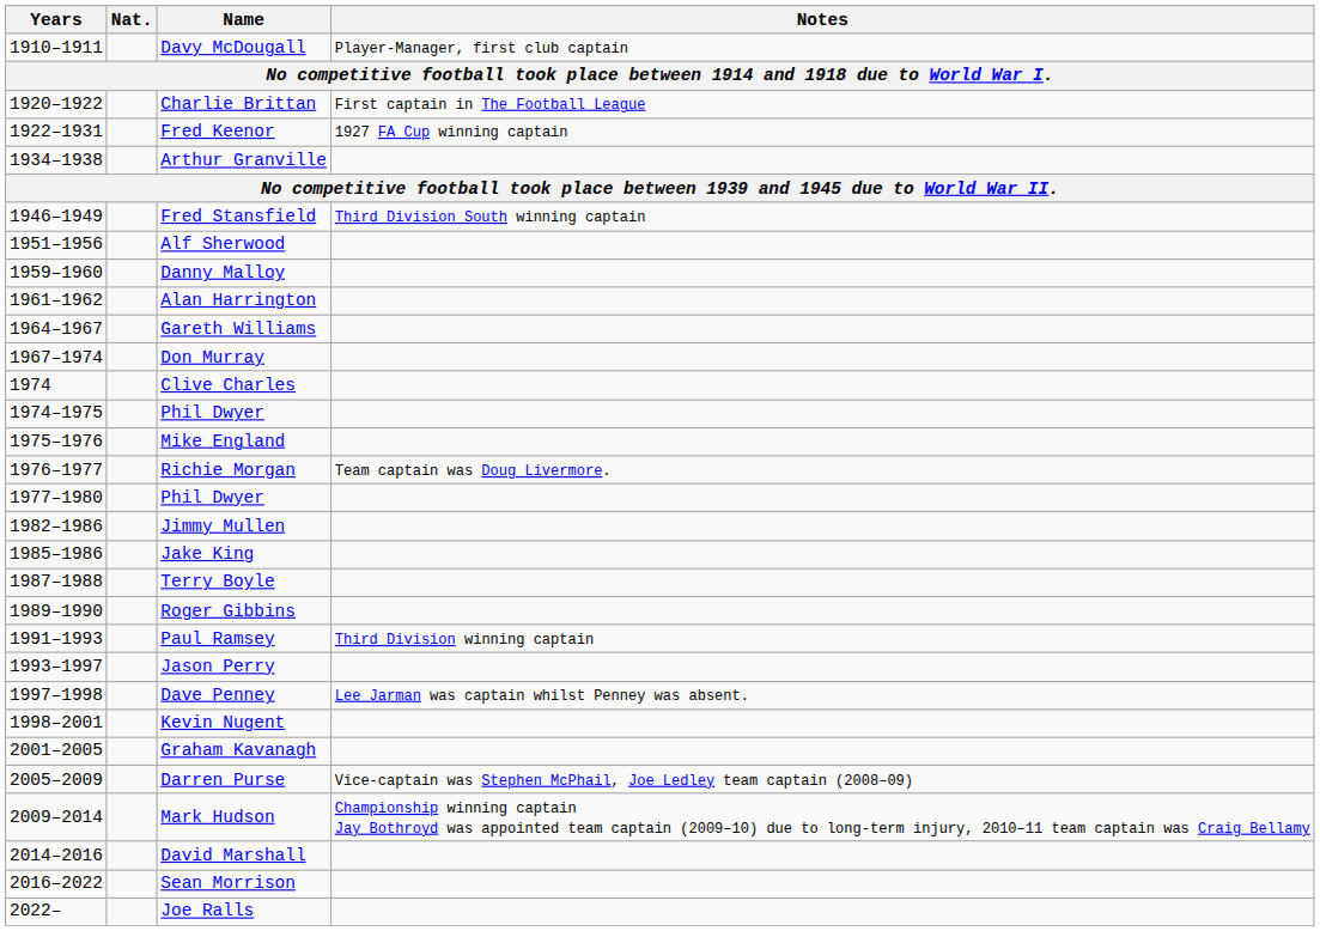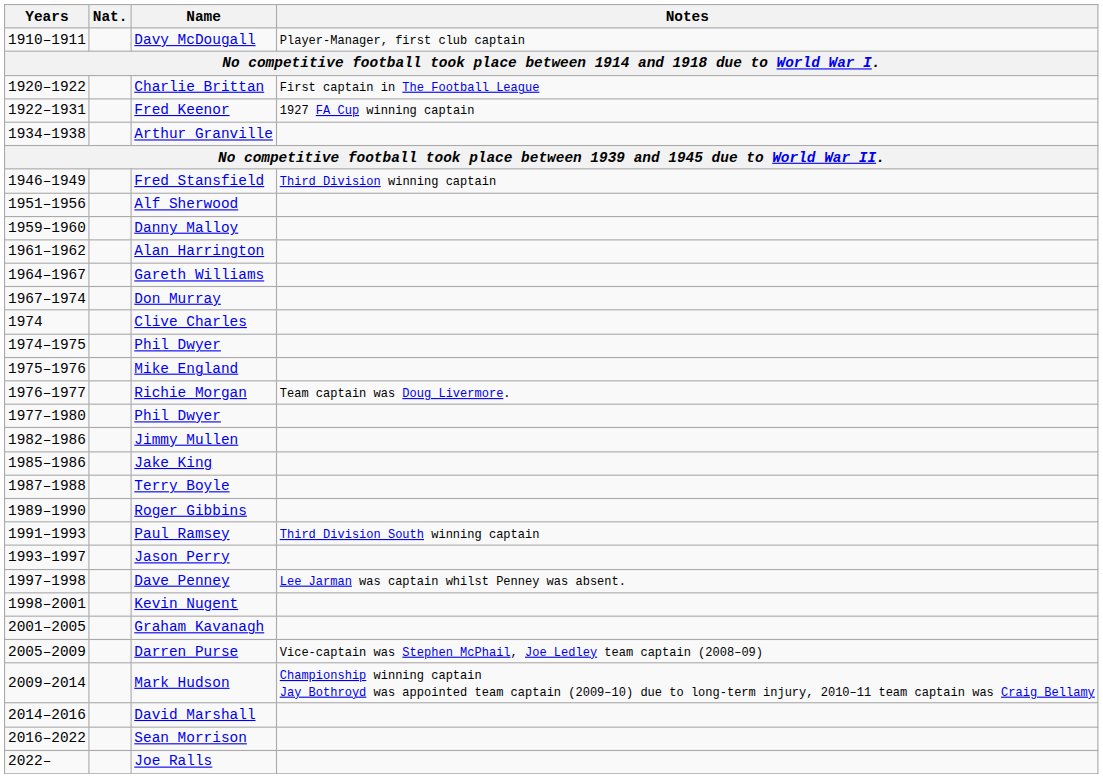 <table class="wikitable sortable" style="text-align: left">
 <tr>
 <th>Years</th>
 <th>Nat.</th>
 <th>Name</th>
 <th>Notes</th>
 </tr>
 <tr>
 <td>1910–1911</td>
 <td></td>
 <td><a href='#'>Davy McDougall</a></td>
 <td><small>Player-Manager, first club captain</small></td>
 </tr>
 <tr>
 <th colspan="4"><em>No competitive football took place between 1914 and 1918 due to <a href='#'>World War I</a>.</em></th>
 </tr>
 <tr>
 <td>1920–1922</td>
 <td></td>
 <td><a href='#'>Charlie Brittan</a></td>
 <td><small>First captain in <a href='#'>The Football League</a></small></td>
 </tr>
 <tr>
 <td>1922–1931</td>
 <td></td>
 <td><a href='#'>Fred Keenor</a></td>
 <td><small>1927 <a href='#'>FA Cup</a> winning captain</small></td>
 </tr>
 <tr>
 <td>1934–1938</td>
 <td></td>
 <td><a href='#'>Arthur Granville</a></td>
 <td></td>
 </tr>
 <tr>
 <th colspan="4"><em>No competitive football took place between 1939 and 1945 due to <a href='#'>World War II</a>.</em></th>
 </tr>
 <tr>
 <td>1946–1949</td>
 <td></td>
 <td><a href='#'>Fred Stansfield</a></td>
-<td><small><a href='#'>Third Division South</a> winning captain</small></td>
+<td><small><a href='#'>Third Division</a> winning captain</small></td>
 </tr>
 <tr>
 <td>1951–1956</td>
 <td></td>
 <td><a href='#'>Alf Sherwood</a></td>
 <td></td>
 </tr>
 <tr>
 <td>1959–1960</td>
 <td></td>
 <td><a href='#'>Danny Malloy</a></td>
 <td></td>
 </tr>
 <tr>
 <td>1961–1962</td>
 <td></td>
 <td><a href='#'>Alan Harrington</a></td>
 <td></td>
 </tr>
 <tr>
 <td>1964–1967</td>
 <td></td>
 <td><a href='#'>Gareth Williams</a></td>
 <td></td>
 </tr>
 <tr>
 <td>1967–1974</td>
 <td></td>
 <td><a href='#'>Don Murray</a></td>
 <td></td>
 </tr>
 <tr>
 <td>1974</td>
 <td></td>
 <td><a href='#'>Clive Charles</a></td>
 <td></td>
 </tr>
 <tr>
 <td>1974–1975</td>
 <td></td>
 <td><a href='#'>Phil Dwyer</a></td>
 <td></td>
 </tr>
 <tr>
 <td>1975–1976</td>
 <td></td>
 <td><a href='#'>Mike England</a></td>
 <td></td>
 </tr>
 <tr>
 <td>1976–1977</td>
 <td></td>
 <td><a href='#'>Richie Morgan</a></td>
 <td><small>Team captain was <a href='#'>Doug Livermore</a>.</small></td>
 </tr>
 <tr>
 <td>1977–1980</td>
 <td></td>
 <td><a href='#'>Phil Dwyer</a></td>
 <td></td>
 </tr>
 <tr>
 <td>1982–1986</td>
 <td></td>
 <td><a href='#'>Jimmy Mullen</a></td>
 <td></td>
 </tr>
 <tr>
 <td>1985–1986</td>
 <td></td>
 <td><a href='#'>Jake King</a></td>
 <td></td>
 </tr>
 <tr>
 <td>1987–1988</td>
 <td></td>
 <td><a href='#'>Terry Boyle</a></td>
 <td></td>
 </tr>
 <tr>
 <td>1989–1990</td>
 <td></td>
 <td><a href='#'>Roger Gibbins</a></td>
 <td></td>
 </tr>
 <tr>
 <td>1991–1993</td>
 <td></td>
 <td><a href='#'>Paul Ramsey</a></td>
-<td><small><a href='#'>Third Division</a> winning captain</small></td>
+<td><small><a href='#'>Third Division South</a> winning captain</small></td>
 </tr>
 <tr>
 <td>1993–1997</td>
 <td></td>
 <td><a href='#'>Jason Perry</a></td>
 <td></td>
 </tr>
 <tr>
 <td>1997–1998</td>
 <td></td>
 <td><a href='#'>Dave Penney</a></td>
 <td><small><a href='#'>Lee Jarman</a> was captain whilst Penney was absent.</small></td>
 </tr>
 <tr>
 <td>1998–2001</td>
 <td></td>
 <td><a href='#'>Kevin Nugent</a></td>
 <td></td>
 </tr>
 <tr>
 <td>2001–2005</td>
 <td></td>
 <td><a href='#'>Graham Kavanagh</a></td>
 <td></td>
 </tr>
 <tr>
 <td>2005–2009</td>
 <td></td>
 <td><a href='#'>Darren Purse</a></td>
 <td><small>Vice-captain was <a href='#'>Stephen McPhail</a>, <a href='#'>Joe Ledley</a> team captain (2008–09)</small></td>
 </tr>
 <tr>
 <td>2009–2014</td>
 <td></td>
 <td><a href='#'>Mark Hudson</a></td>
 <td><small><a href='#'>Championship</a> winning captain</small><br><small><a href='#'>Jay Bothroyd</a> was appointed team captain (2009–10) due to long-term injury, 2010–11 team captain was <a href='#'>Craig Bellamy</a></small></td>
 </tr>
 <tr>
 <td>2014–2016</td>
 <td></td>
 <td><a href='#'>David Marshall</a></td>
 <td></td>
 </tr>
 <tr>
 <td>2016–2022</td>
 <td></td>
 <td><a href='#'>Sean Morrison</a></td>
 <td></td>
 </tr>
 <tr>
 <td>2022–</td>
 <td></td>
 <td><a href='#'>Joe Ralls</a></td>
 <td></td>
 </tr>
 </table>
